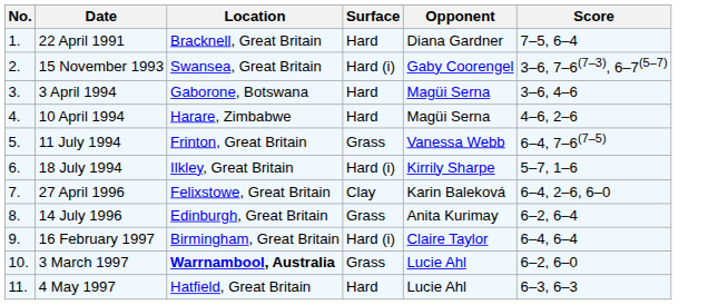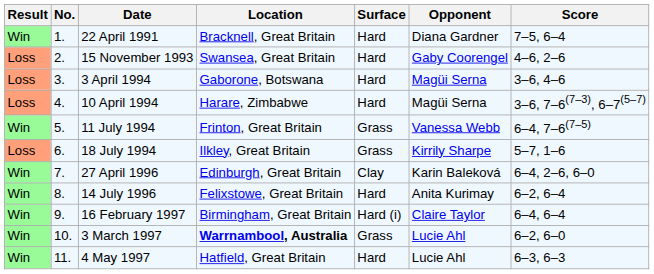 <table class="sortable wikitable" style="font-size:97%;">
 <tr>
+<th>Result</th>
 <th>No.</th>
 <th>Date</th>
 <th>Location</th>
 <th>Surface</th>
 <th>Opponent</th>
 <th class="unsortable">Score</th>
 </tr>
 <tr style="background:#f0f8ff;">
+<td style="background:#98fb98;">Win</td>
 <td>1.</td>
 <td>22 April 1991</td>
 <td><a href='#'>Bracknell</a>, Great Britain</td>
 <td>Hard</td>
 <td> Diana Gardner</td>
 <td>7–5, 6–4</td>
 </tr>
 <tr style="background:#f0f8ff;">
+<td style="background:#ffa07a;">Loss</td>
 <td>2.</td>
 <td>15 November 1993</td>
 <td><a href='#'>Swansea</a>, Great Britain</td>
-<td>Hard (i)</td>
+<td>Hard</td>
 <td> <a href='#'>Gaby Coorengel</a></td>
-<td>3–6, 7–6<sup>(7–3)</sup>, 6–7<sup>(5–7)</sup></td>
+<td>4–6, 2–6</td>
 </tr>
 <tr bgcolor="#f0f8ff">
+<td style="background:#ffa07a;">Loss</td>
 <td>3.</td>
 <td>3 April 1994</td>
 <td><a href='#'>Gaborone</a>, Botswana</td>
 <td>Hard</td>
 <td> <a href='#'>Magüi Serna</a></td>
 <td>3–6, 4–6</td>
 </tr>
 <tr bgcolor="#f0f8ff">
+<td style="background:#ffa07a;">Loss</td>
 <td>4.</td>
 <td>10 April 1994</td>
 <td><a href='#'>Harare</a>, Zimbabwe</td>
 <td>Hard</td>
 <td> Magüi Serna</td>
-<td>4–6, 2–6</td>
+<td>3–6, 7–6<sup>(7–3)</sup>, 6–7<sup>(5–7)</sup></td>
 </tr>
 <tr style="background:#f0f8ff;">
+<td style="background:#98fb98;">Win</td>
 <td>5.</td>
 <td>11 July 1994</td>
 <td><a href='#'>Frinton</a>, Great Britain</td>
 <td>Grass</td>
 <td> <a href='#'>Vanessa Webb</a></td>
 <td>6–4, 7–6<sup>(7–5)</sup></td>
 </tr>
 <tr style="background:#f0f8ff;">
+<td style="background:#ffa07a;">Loss</td>
 <td>6.</td>
 <td>18 July 1994</td>
 <td><a href='#'>Ilkley</a>, Great Britain</td>
-<td>Hard (i)</td>
+<td>Grass</td>
 <td> <a href='#'>Kirrily Sharpe</a></td>
 <td>5–7, 1–6</td>
 </tr>
 <tr style="background:#f0f8ff;">
+<td style="background:#98fb98;">Win</td>
 <td>7.</td>
 <td>27 April 1996</td>
-<td><a href='#'>Felixstowe</a>, Great Britain</td>
+<td><a href='#'>Edinburgh</a>, Great Britain</td>
 <td>Clay</td>
 <td> Karin Baleková</td>
 <td>6–4, 2–6, 6–0</td>
 </tr>
 <tr style="background:#f0f8ff;">
+<td style="background:#98fb98;">Win</td>
 <td>8.</td>
 <td>14 July 1996</td>
-<td><a href='#'>Edinburgh</a>, Great Britain</td>
-<td>Grass</td>
+<td><a href='#'>Felixstowe</a>, Great Britain</td>
+<td>Hard</td>
 <td> Anita Kurimay</td>
 <td>6–2, 6–4</td>
 </tr>
 <tr style="background:#f0f8ff;">
+<td style="background:#98fb98;">Win</td>
 <td>9.</td>
 <td>16 February 1997</td>
 <td><a href='#'>Birmingham</a>, Great Britain</td>
 <td>Hard (i)</td>
 <td> <a href='#'>Claire Taylor</a></td>
 <td>6–4, 6–4</td>
 </tr>
 <tr style="background:#f0f8ff;">
+<td style="background:#98fb98;">Win</td>
 <td>10.</td>
 <td>3 March 1997</td>
 <td><strong><a href='#'>Warrnambool</a>, Australia</strong></td>
 <td>Grass</td>
 <td> <a href='#'>Lucie Ahl</a></td>
 <td>6–2, 6–0</td>
 </tr>
 <tr style="background:#f0f8ff;">
+<td style="background:#98fb98;">Win</td>
 <td>11.</td>
 <td>4 May 1997</td>
 <td><a href='#'>Hatfield</a>, Great Britain</td>
 <td>Hard</td>
 <td> Lucie Ahl</td>
 <td>6–3, 6–3</td>
 </tr>
 </table>
